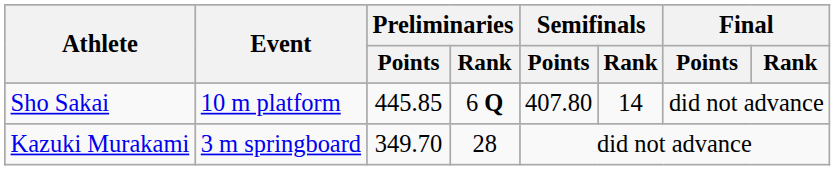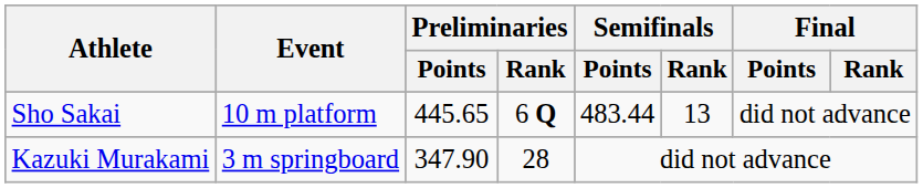 <table class=wikitable style="font-size:90%;">
 <tr>
 <th rowspan="2">Athlete</th>
 <th rowspan="2">Event</th>
 <th colspan="2">Preliminaries</th>
 <th colspan="2">Semifinals</th>
 <th colspan="2">Final</th>
 </tr>
 <tr style="font-size:95%">
 <th>Points</th>
 <th>Rank</th>
 <th>Points</th>
 <th>Rank</th>
 <th>Points</th>
 <th>Rank</th>
 </tr>
 <tr align=center>
 <td align=left><a href='#'>Sho Sakai</a></td>
 <td align=left><a href='#'>10 m platform</a></td>
-<td>445.85</td>
+<td>445.65</td>
 <td>6 <strong>Q</strong></td>
-<td>407.80</td>
-<td>14</td>
+<td>483.44</td>
+<td>13</td>
 <td colspan=2>did not advance</td>
 </tr>
 <tr align=center>
 <td align=left><a href='#'>Kazuki Murakami</a></td>
 <td align=left><a href='#'>3 m springboard</a></td>
-<td>349.70</td>
+<td>347.90</td>
 <td>28</td>
 <td colspan=4>did not advance</td>
 </tr>
 </table>
